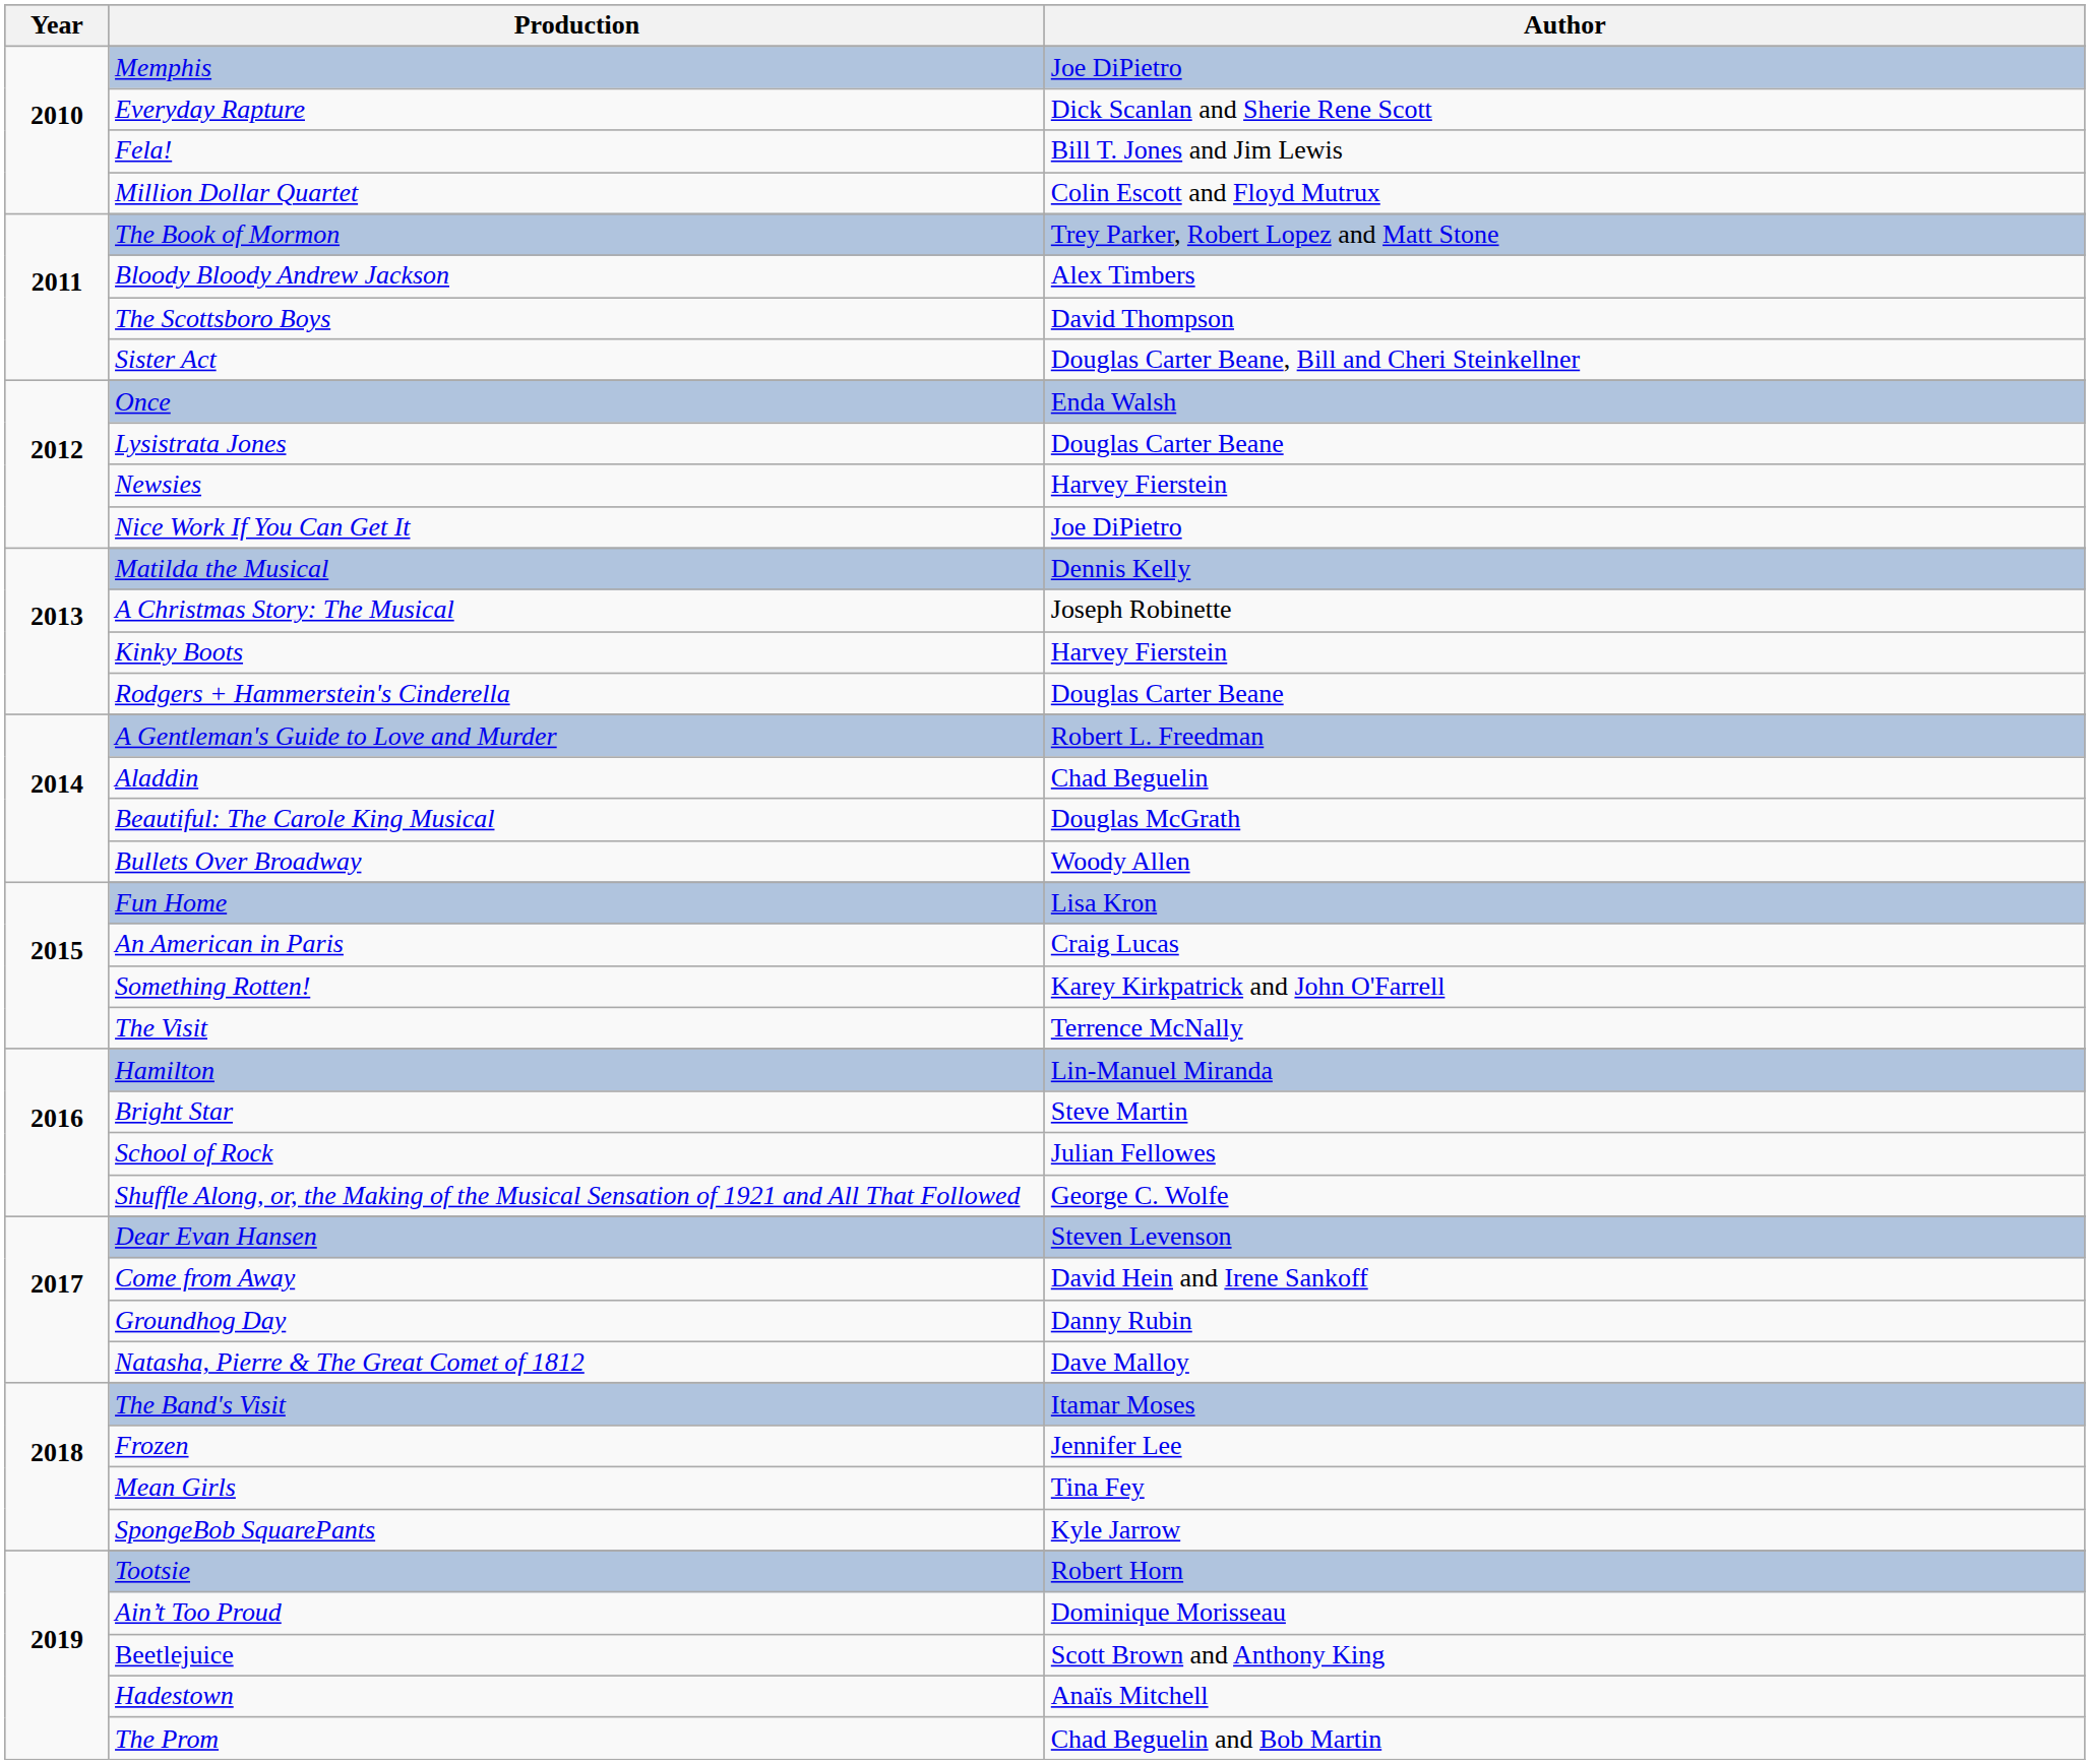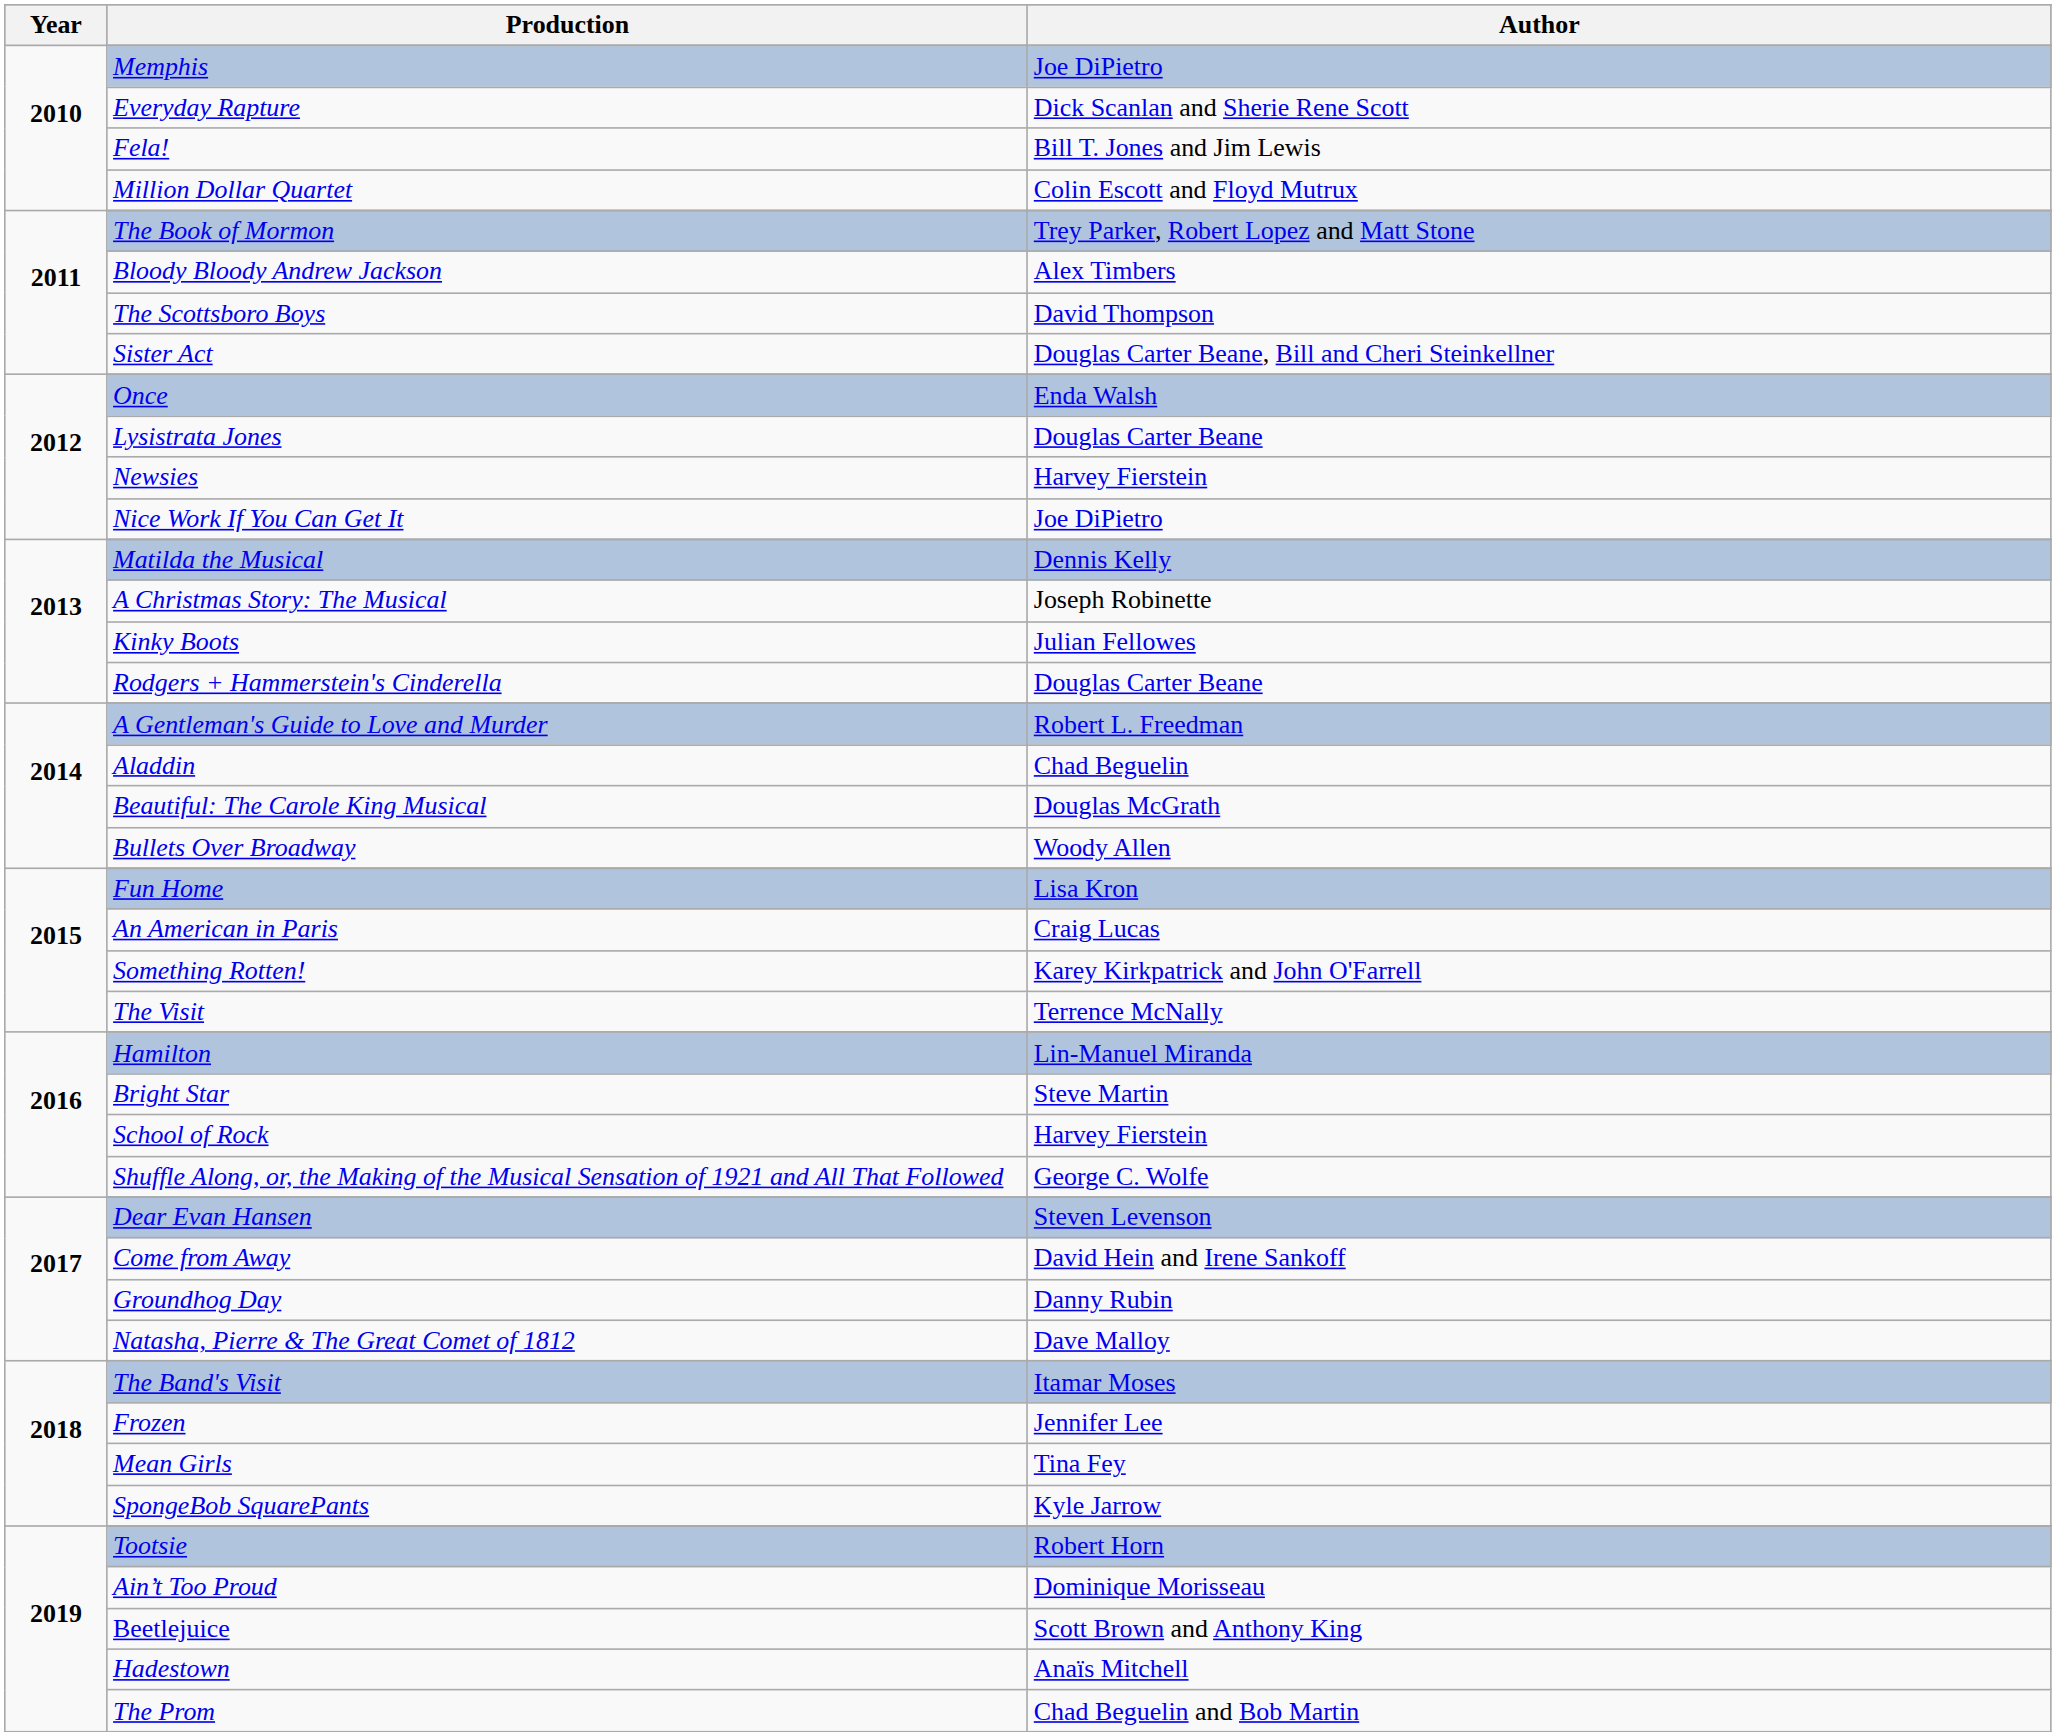 <table class="wikitable" style="width:100%;">
 <tr style="background:#bebebe;">
 <th style="width:5%;">Year</th>
 <th style="width:45%;">Production</th>
 <th style="width:50%;">Author</th>
 </tr>
 <tr>
 <td rowspan="5" align="center"><strong>2010</strong><br><br></td>
 </tr>
 <tr style="background:#B0C4DE">
 <td><em><a href='#'>Memphis</a></em></td>
 <td><a href='#'>Joe DiPietro</a></td>
 </tr>
 <tr>
 <td><em><a href='#'>Everyday Rapture</a></em></td>
 <td><a href='#'>Dick Scanlan</a> and <a href='#'>Sherie Rene Scott</a></td>
 </tr>
 <tr>
 <td><em><a href='#'>Fela!</a></em></td>
 <td><a href='#'>Bill T. Jones</a> and Jim Lewis</td>
 </tr>
 <tr>
 <td><em><a href='#'>Million Dollar Quartet</a></em></td>
 <td><a href='#'>Colin Escott</a> and <a href='#'>Floyd Mutrux</a></td>
 </tr>
 <tr>
 <td rowspan="5" align="center"><strong>2011</strong><br><br></td>
 </tr>
 <tr style="background:#B0C4DE">
 <td><em><a href='#'>The Book of Mormon</a></em></td>
 <td><a href='#'>Trey Parker</a>, <a href='#'>Robert Lopez</a> and <a href='#'>Matt Stone</a></td>
 </tr>
 <tr>
 <td><em><a href='#'>Bloody Bloody Andrew Jackson</a></em></td>
 <td><a href='#'>Alex Timbers</a></td>
 </tr>
 <tr>
 <td><em><a href='#'>The Scottsboro Boys</a></em></td>
 <td><a href='#'>David Thompson</a></td>
 </tr>
 <tr>
 <td><em><a href='#'>Sister Act</a></em></td>
 <td><a href='#'>Douglas Carter Beane</a>, <a href='#'>Bill and Cheri Steinkellner</a></td>
 </tr>
 <tr>
 <td rowspan="5" align="center"><strong>2012</strong><br><br></td>
 </tr>
 <tr style="background:#B0C4DE">
 <td><em><a href='#'>Once</a></em></td>
 <td><a href='#'>Enda Walsh</a></td>
 </tr>
 <tr>
 <td><em><a href='#'>Lysistrata Jones</a></em></td>
 <td><a href='#'>Douglas Carter Beane</a></td>
 </tr>
 <tr>
 <td><em><a href='#'>Newsies</a></em></td>
 <td><a href='#'>Harvey Fierstein</a></td>
 </tr>
 <tr>
 <td><em><a href='#'>Nice Work If You Can Get It</a></em></td>
 <td><a href='#'>Joe DiPietro</a></td>
 </tr>
 <tr>
 <td rowspan="5" align="center"><strong>2013</strong><br><br></td>
 </tr>
 <tr style="background:#B0C4DE">
 <td><em><a href='#'>Matilda the Musical</a></em></td>
 <td><a href='#'>Dennis Kelly</a></td>
 </tr>
 <tr>
 <td><em><a href='#'>A Christmas Story: The Musical</a></em></td>
 <td>Joseph Robinette</td>
 </tr>
 <tr>
 <td><em><a href='#'>Kinky Boots</a></em></td>
-<td><a href='#'>Harvey Fierstein</a></td>
+<td><a href='#'>Julian Fellowes</a></td>
 </tr>
 <tr>
 <td><em><a href='#'>Rodgers + Hammerstein's Cinderella</a></em></td>
 <td><a href='#'>Douglas Carter Beane</a></td>
 </tr>
 <tr>
 <td rowspan="5" align="center"><strong>2014</strong><br><br></td>
 </tr>
 <tr style="background:#B0C4DE">
 <td><em><a href='#'>A Gentleman's Guide to Love and Murder</a></em></td>
 <td><a href='#'>Robert L. Freedman</a></td>
 </tr>
 <tr>
 <td><em><a href='#'>Aladdin</a></em></td>
 <td><a href='#'>Chad Beguelin</a></td>
 </tr>
 <tr>
 <td><em><a href='#'>Beautiful: The Carole King Musical</a></em></td>
 <td><a href='#'>Douglas McGrath</a></td>
 </tr>
 <tr>
 <td><em><a href='#'>Bullets Over Broadway</a></em></td>
 <td><a href='#'>Woody Allen</a></td>
 </tr>
 <tr>
 <td rowspan="5" align="center"><strong>2015</strong><br><br></td>
 </tr>
 <tr style="background:#B0C4DE">
 <td><em><a href='#'>Fun Home</a></em></td>
 <td><a href='#'>Lisa Kron</a></td>
 </tr>
 <tr>
 <td><em><a href='#'>An American in Paris</a></em></td>
 <td><a href='#'>Craig Lucas</a></td>
 </tr>
 <tr>
 <td><em><a href='#'>Something Rotten!</a></em></td>
 <td><a href='#'>Karey Kirkpatrick</a> and <a href='#'>John O'Farrell</a></td>
 </tr>
 <tr>
 <td><em><a href='#'>The Visit</a></em></td>
 <td><a href='#'>Terrence McNally</a></td>
 </tr>
 <tr>
 <td rowspan="5" align="center"><strong>2016</strong><br><br></td>
 </tr>
 <tr style="background:#B0C4DE">
 <td><em><a href='#'>Hamilton</a></em></td>
 <td><a href='#'>Lin-Manuel Miranda</a></td>
 </tr>
 <tr>
 <td><em><a href='#'>Bright Star</a></em></td>
 <td><a href='#'>Steve Martin</a></td>
 </tr>
 <tr>
 <td><em><a href='#'>School of Rock</a></em></td>
-<td><a href='#'>Julian Fellowes</a></td>
+<td><a href='#'>Harvey Fierstein</a></td>
 </tr>
 <tr>
 <td><em><a href='#'>Shuffle Along, or, the Making of the Musical Sensation of 1921 and All That Followed</a></em></td>
 <td><a href='#'>George C. Wolfe</a></td>
 </tr>
 <tr>
 <td rowspan="5" align="center"><strong>2017</strong><br><br></td>
 </tr>
 <tr style="background:#B0C4DE">
 <td><em><a href='#'>Dear Evan Hansen</a></em></td>
 <td><a href='#'>Steven Levenson</a></td>
 </tr>
 <tr>
 <td><em><a href='#'>Come from Away</a></em></td>
 <td><a href='#'>David Hein</a> and <a href='#'>Irene Sankoff</a></td>
 </tr>
 <tr>
 <td><em><a href='#'>Groundhog Day</a></em></td>
 <td><a href='#'>Danny Rubin</a></td>
 </tr>
 <tr>
 <td><em><a href='#'>Natasha, Pierre & The Great Comet of 1812</a></em></td>
 <td><a href='#'>Dave Malloy</a></td>
 </tr>
 <tr>
 <td rowspan="5" align="center"><strong>2018</strong><br><br></td>
 </tr>
 <tr style="background:#B0C4DE">
 <td><em><a href='#'>The Band's Visit</a></em></td>
 <td><a href='#'>Itamar Moses</a></td>
 </tr>
 <tr>
 <td><em><a href='#'>Frozen</a></em></td>
 <td><a href='#'>Jennifer Lee</a></td>
 </tr>
 <tr>
 <td><em><a href='#'>Mean Girls</a></em></td>
 <td><a href='#'>Tina Fey</a></td>
 </tr>
 <tr>
 <td><em><a href='#'>SpongeBob SquarePants</a></em></td>
 <td><a href='#'>Kyle Jarrow</a></td>
 </tr>
 <tr>
 <td rowspan="6" align="center"><strong>2019</strong><br><br></td>
 </tr>
 <tr style="background:#B0C4DE">
 <td><em><a href='#'>Tootsie</a></em></td>
 <td><a href='#'>Robert Horn</a></td>
 </tr>
 <tr>
 <td><em><a href='#'>Ain’t Too Proud</a></em></td>
 <td><a href='#'>Dominique Morisseau</a></td>
 </tr>
 <tr>
 <td><em><a href='#'></em>Beetlejuice<em></a></em></td>
 <td><a href='#'>Scott Brown</a> and <a href='#'>Anthony King</a></td>
 </tr>
 <tr>
 <td><em><a href='#'>Hadestown</a></em></td>
 <td><a href='#'>Anaïs Mitchell</a></td>
 </tr>
 <tr>
 <td><em><a href='#'>The Prom</a></em></td>
 <td><a href='#'>Chad Beguelin</a> and <a href='#'>Bob Martin</a></td>
 </tr>
 </table>
